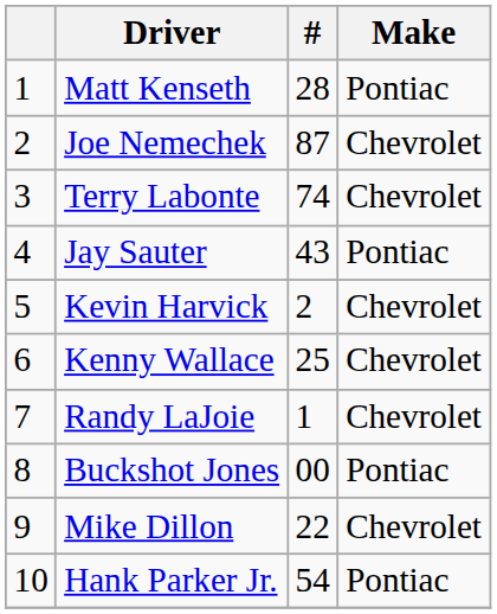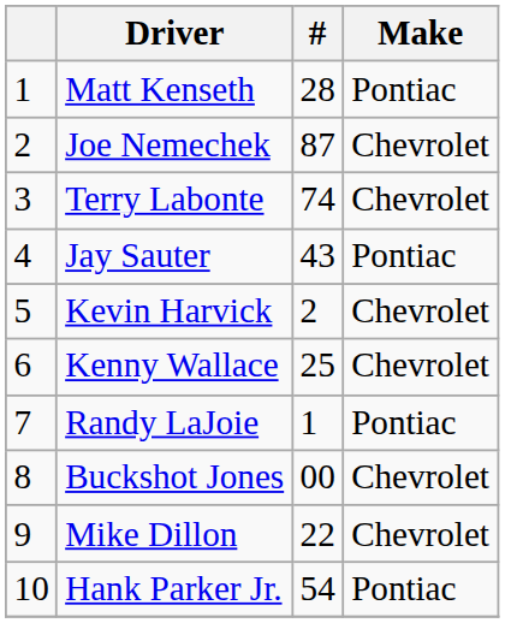 <table class="wikitable sortable">
 <tr>
 <th></th>
 <th>Driver</th>
 <th>#</th>
 <th>Make</th>
 </tr>
 <tr>
 <td>1</td>
 <td><a href='#'>Matt Kenseth</a></td>
 <td>28</td>
 <td>Pontiac</td>
 </tr>
 <tr>
 <td>2</td>
 <td><a href='#'>Joe Nemechek</a></td>
 <td>87</td>
 <td>Chevrolet</td>
 </tr>
 <tr>
 <td>3</td>
 <td><a href='#'>Terry Labonte</a></td>
 <td>74</td>
 <td>Chevrolet</td>
 </tr>
 <tr>
 <td>4</td>
 <td><a href='#'>Jay Sauter</a></td>
 <td>43</td>
 <td>Pontiac</td>
 </tr>
 <tr>
 <td>5</td>
 <td><a href='#'>Kevin Harvick</a></td>
 <td>2</td>
 <td>Chevrolet</td>
 </tr>
 <tr>
 <td>6</td>
 <td><a href='#'>Kenny Wallace</a></td>
 <td>25</td>
 <td>Chevrolet</td>
 </tr>
 <tr>
 <td>7</td>
 <td><a href='#'>Randy LaJoie</a></td>
 <td>1</td>
-<td>Chevrolet</td>
+<td>Pontiac</td>
 </tr>
 <tr>
 <td>8</td>
 <td><a href='#'>Buckshot Jones</a></td>
 <td>00</td>
-<td>Pontiac</td>
+<td>Chevrolet</td>
 </tr>
 <tr>
 <td>9</td>
 <td><a href='#'>Mike Dillon</a></td>
 <td>22</td>
 <td>Chevrolet</td>
 </tr>
 <tr>
 <td>10</td>
 <td><a href='#'>Hank Parker Jr.</a></td>
 <td>54</td>
 <td>Pontiac</td>
 </tr>
 <tr>
 </tr>
 </table>
